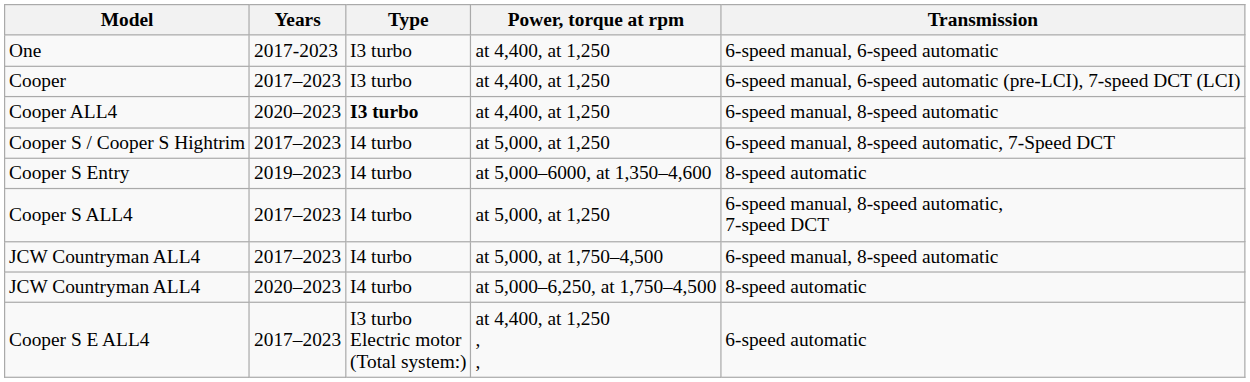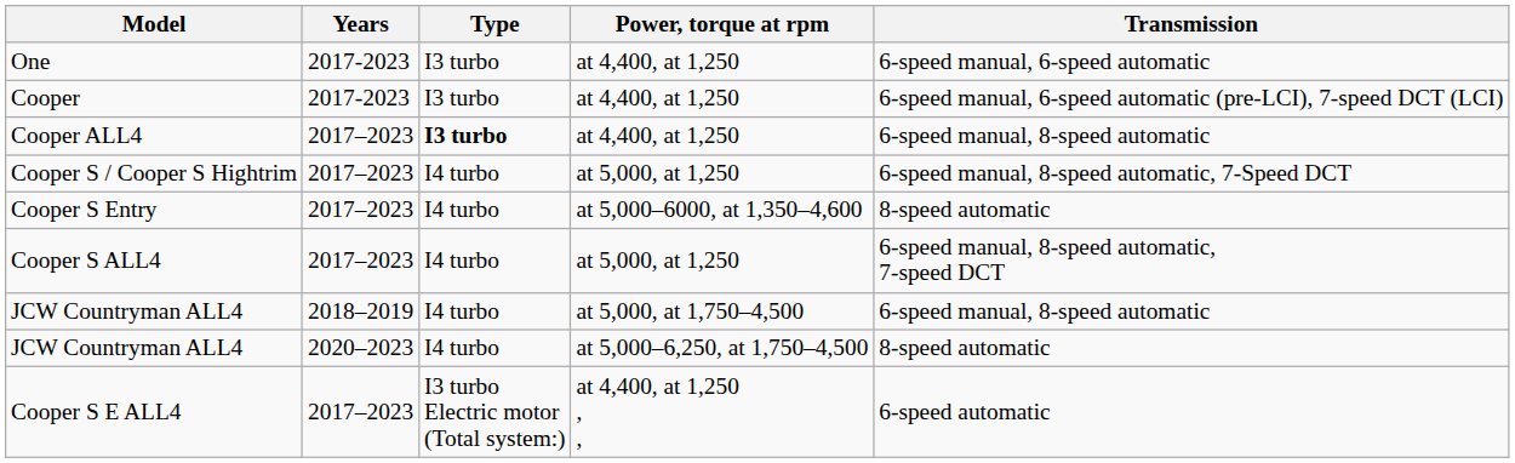 <table class="wikitable sortable collapsible">
 <tr>
 <th>Model</th>
 <th>Years</th>
 <th>Type</th>
 <th>Power, torque at rpm</th>
 <th>Transmission</th>
 </tr>
 <tr>
 <td>One</td>
 <td>2017-2023</td>
 <td> I3 turbo</td>
 <td> at 4,400,  at 1,250</td>
 <td>6-speed manual, 6-speed automatic</td>
 </tr>
 <tr>
 <td>Cooper</td>
-<td>2017–2023</td>
+<td>2017-2023</td>
 <td> I3 turbo</td>
 <td> at 4,400,  at 1,250</td>
 <td>6-speed manual, 6-speed automatic (pre-LCI), 7-speed DCT (LCI)</td>
 </tr>
 <tr>
 <td>Cooper ALL4</td>
-<td>2020–2023</td>
+<td>2017–2023</td>
 <td><strong> I3 turbo</strong></td>
 <td> at 4,400,  at 1,250</td>
 <td>6-speed manual, 8-speed automatic</td>
 </tr>
 <tr>
 <td>Cooper S / Cooper S Hightrim</td>
 <td>2017–2023</td>
 <td> I4 turbo</td>
 <td> at 5,000,  at 1,250</td>
 <td>6-speed manual, 8-speed automatic, 7-Speed DCT</td>
 </tr>
 <tr>
 <td>Cooper S Entry</td>
-<td>2019–2023</td>
+<td>2017–2023</td>
 <td> I4 turbo</td>
 <td> at 5,000–6000,  at 1,350–4,600</td>
 <td>8-speed automatic</td>
 </tr>
 <tr>
 <td>Cooper S ALL4</td>
 <td>2017–2023</td>
 <td> I4 turbo</td>
 <td> at 5,000,  at 1,250</td>
 <td>6-speed manual, 8-speed automatic,<br>7-speed DCT</td>
 </tr>
 <tr>
 <td>JCW Countryman ALL4</td>
-<td>2017–2023</td>
+<td>2018–2019</td>
 <td> I4 turbo</td>
 <td> at 5,000,  at 1,750–4,500</td>
 <td>6-speed manual, 8-speed automatic</td>
 </tr>
 <tr>
 <td>JCW Countryman ALL4</td>
 <td>2020–2023</td>
 <td> I4 turbo</td>
 <td> at 5,000–6,250,  at 1,750–4,500</td>
 <td>8-speed automatic</td>
 </tr>
 <tr>
 <td>Cooper S E ALL4</td>
 <td>2017–2023</td>
 <td> I3 turbo<br>Electric motor<br>(Total system:)</td>
 <td> at 4,400,  at 1,250<br>, <br>, </td>
 <td>6-speed automatic</td>
 </tr>
 </table>
